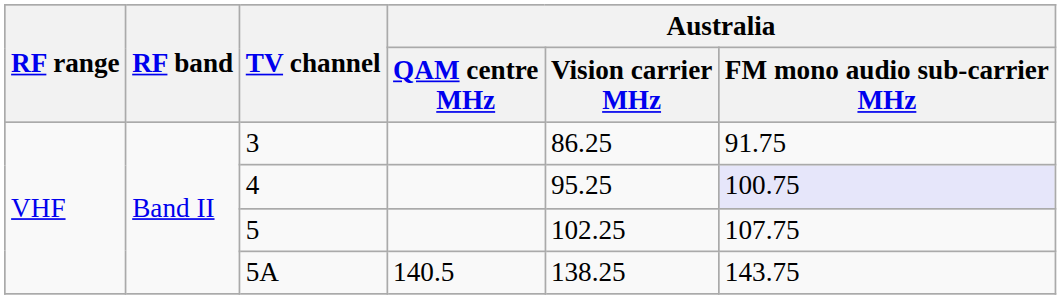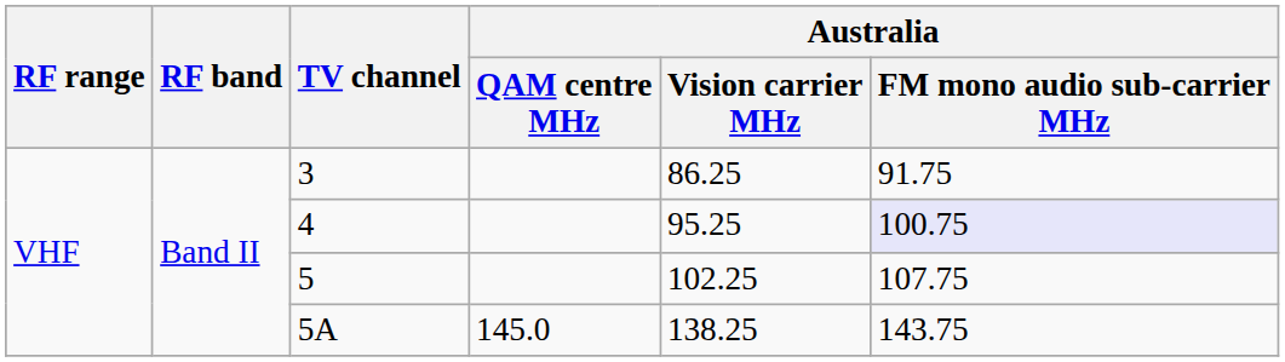 <table class="wikitable">
 <tr>
 <th rowspan="2"><a href='#'>RF</a> range</th>
 <th rowspan="2"><a href='#'>RF</a> band</th>
 <th rowspan="2"><a href='#'>TV</a> channel</th>
 <th colspan="3">Australia</th>
 </tr>
 <tr>
 <th><a href='#'>QAM</a> centre<br><a href='#'>MHz</a></th>
 <th>Vision carrier<br><a href='#'>MHz</a></th>
 <th>FM mono audio sub-carrier<br><a href='#'>MHz</a></th>
 </tr>
 <tr>
 <td rowspan="4"><a href='#'>VHF</a></td>
 <td rowspan="4"><a href='#'>Band II</a></td>
 <td>3</td>
 <td></td>
 <td>86.25</td>
 <td>91.75</td>
 </tr>
 <tr>
 <td>4</td>
 <td></td>
 <td>95.25</td>
 <td style="background: lavender;">100.75</td>
 </tr>
 <tr>
 <td>5</td>
 <td></td>
 <td>102.25</td>
 <td>107.75</td>
 </tr>
 <tr>
 <td>5A</td>
-<td>140.5</td>
+<td>145.0</td>
 <td>138.25</td>
 <td>143.75</td>
 </tr>
 </table>
